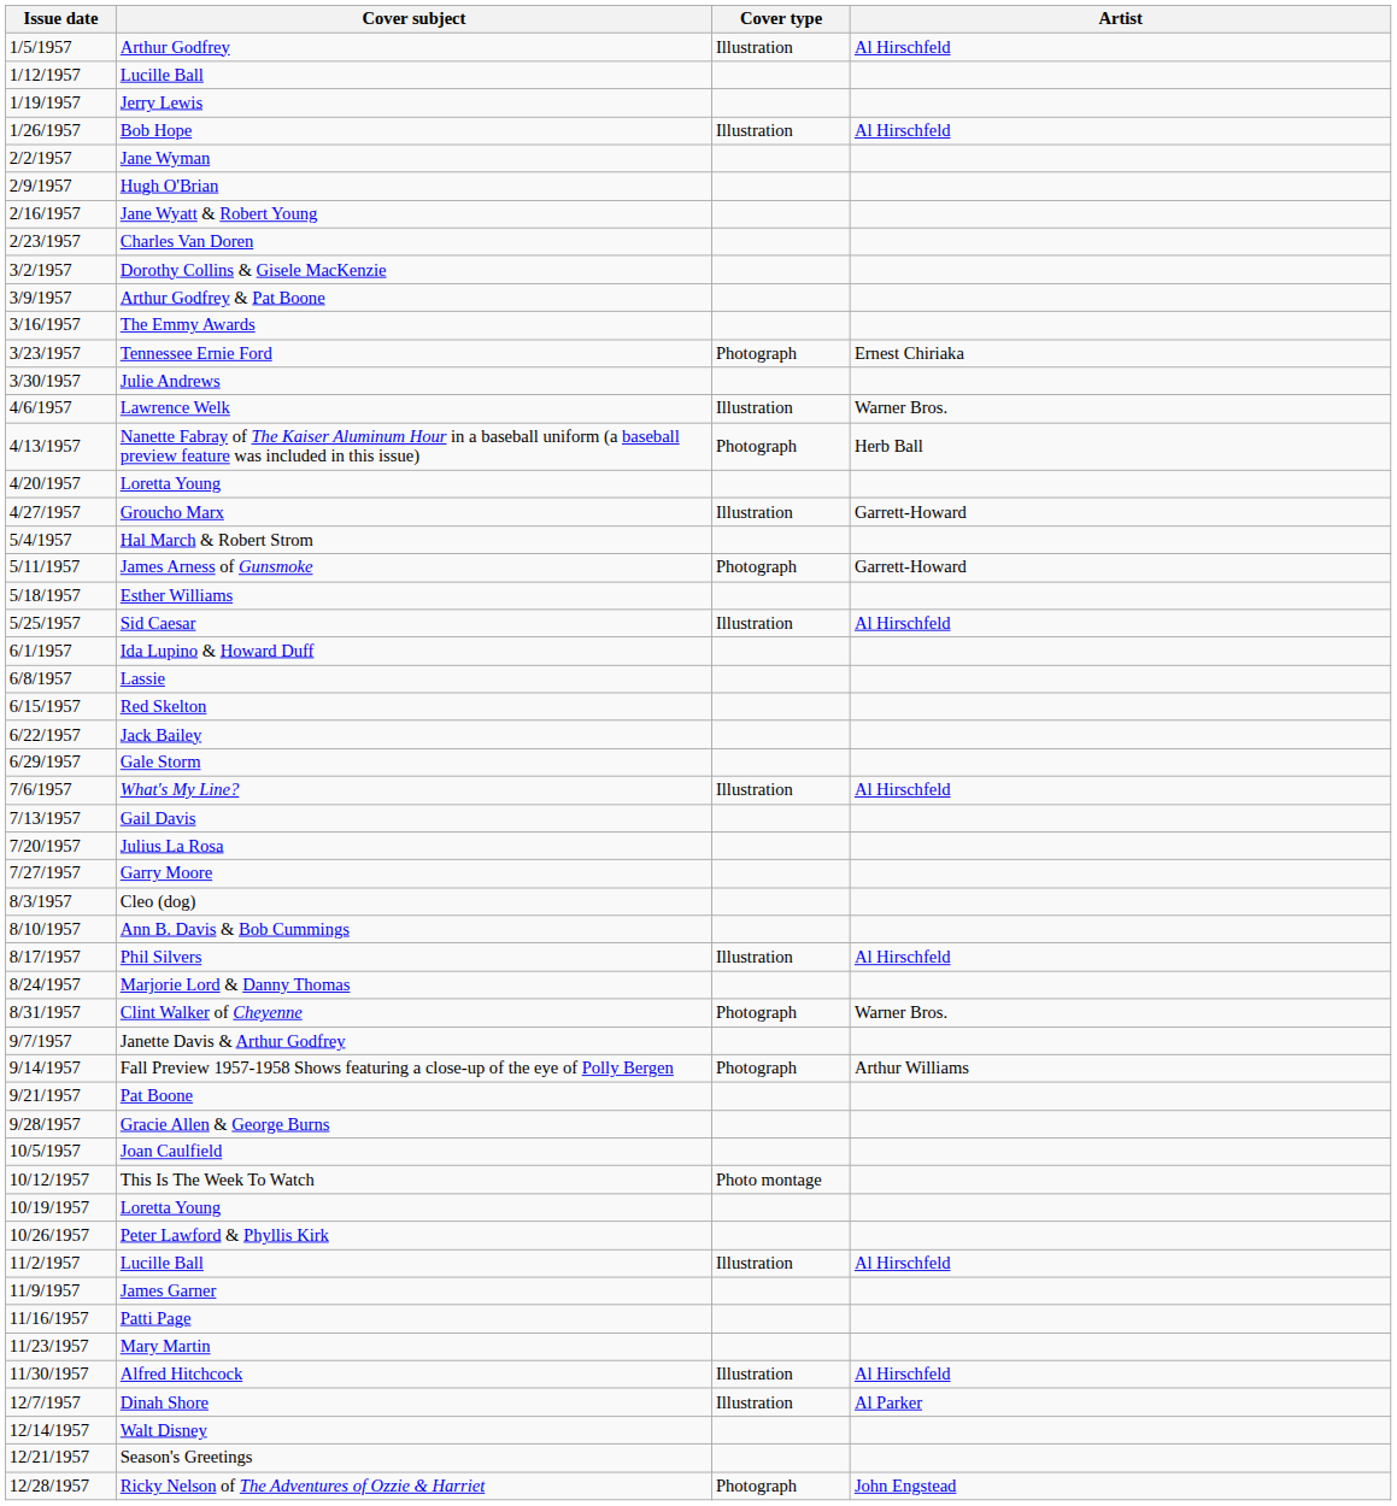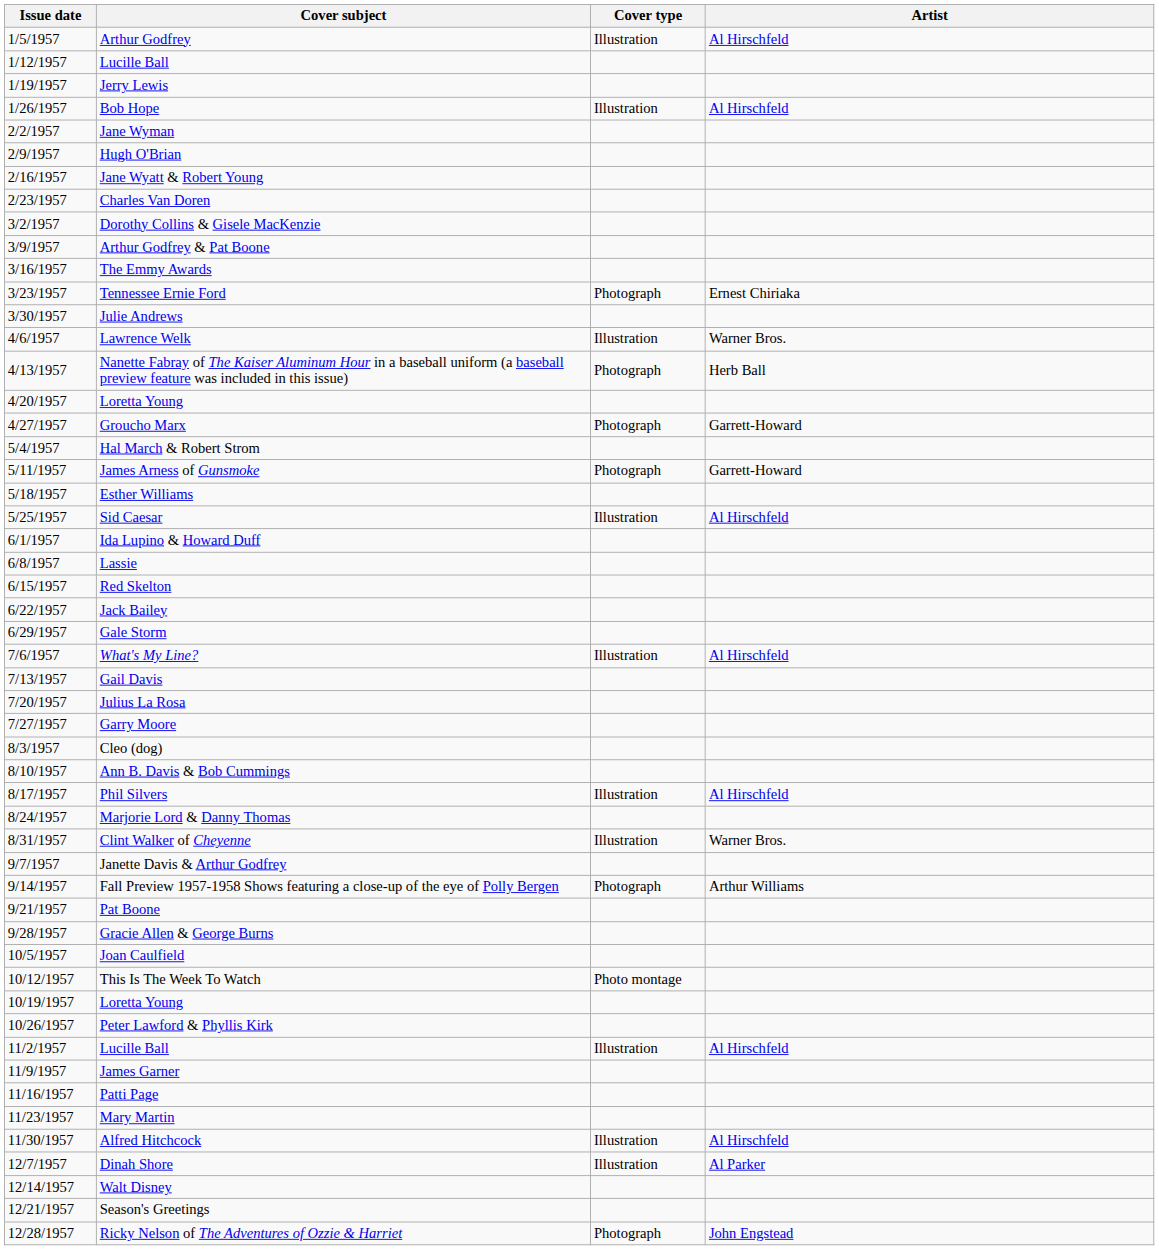 <table class="wikitable sortable" width=100% style="font-size:100%;">
 <tr>
 <th width=8%>Issue date</th>
 <th width=43%>Cover subject</th>
 <th width=10%>Cover type</th>
 <th width=39%>Artist</th>
 </tr>
 <tr>
 <td>1/5/1957</td>
 <td><a href='#'>Arthur Godfrey</a></td>
 <td>Illustration</td>
 <td><a href='#'>Al Hirschfeld</a></td>
 </tr>
 <tr>
 <td>1/12/1957</td>
 <td><a href='#'>Lucille Ball</a></td>
 <td></td>
 <td></td>
 </tr>
 <tr>
 <td>1/19/1957</td>
 <td><a href='#'>Jerry Lewis</a></td>
 <td></td>
 <td></td>
 </tr>
 <tr>
 <td>1/26/1957</td>
 <td><a href='#'>Bob Hope</a></td>
 <td>Illustration</td>
 <td><a href='#'>Al Hirschfeld</a></td>
 </tr>
 <tr>
 <td>2/2/1957</td>
 <td><a href='#'>Jane Wyman</a></td>
 <td></td>
 <td></td>
 </tr>
 <tr>
 <td>2/9/1957</td>
 <td><a href='#'>Hugh O'Brian</a></td>
 <td></td>
 <td></td>
 </tr>
 <tr>
 <td>2/16/1957</td>
 <td><a href='#'>Jane Wyatt</a> & <a href='#'>Robert Young</a></td>
 <td></td>
 <td></td>
 </tr>
 <tr>
 <td>2/23/1957</td>
 <td><a href='#'>Charles Van Doren</a></td>
 <td></td>
 <td></td>
 </tr>
 <tr>
 <td>3/2/1957</td>
 <td><a href='#'>Dorothy Collins</a> & <a href='#'>Gisele MacKenzie</a></td>
 <td></td>
 <td></td>
 </tr>
 <tr>
 <td>3/9/1957</td>
 <td><a href='#'>Arthur Godfrey</a> & <a href='#'>Pat Boone</a></td>
 <td></td>
 <td></td>
 </tr>
 <tr>
 <td>3/16/1957</td>
 <td><a href='#'>The Emmy Awards</a></td>
 <td></td>
 <td></td>
 </tr>
 <tr>
 <td>3/23/1957</td>
 <td><a href='#'>Tennessee Ernie Ford</a></td>
 <td>Photograph</td>
 <td>Ernest Chiriaka</td>
 </tr>
 <tr>
 <td>3/30/1957</td>
 <td><a href='#'>Julie Andrews</a></td>
 <td></td>
 <td></td>
 </tr>
 <tr>
 <td>4/6/1957</td>
 <td><a href='#'>Lawrence Welk</a></td>
 <td>Illustration</td>
 <td>Warner Bros.</td>
 </tr>
 <tr>
 <td>4/13/1957</td>
 <td><a href='#'>Nanette Fabray</a> of <em><a href='#'>The Kaiser Aluminum Hour</a></em> in a baseball uniform (a <a href='#'>baseball preview feature</a> was included in this issue)</td>
 <td>Photograph</td>
 <td>Herb Ball</td>
 </tr>
 <tr>
 <td>4/20/1957</td>
 <td><a href='#'>Loretta Young</a></td>
 <td></td>
 <td></td>
 </tr>
 <tr>
 <td>4/27/1957</td>
 <td><a href='#'>Groucho Marx</a></td>
-<td>Illustration</td>
+<td>Photograph</td>
 <td>Garrett-Howard</td>
 </tr>
 <tr>
 <td>5/4/1957</td>
 <td><a href='#'>Hal March</a> & Robert Strom</td>
 <td></td>
 <td></td>
 </tr>
 <tr>
 <td>5/11/1957</td>
 <td><a href='#'>James Arness</a> of <em><a href='#'>Gunsmoke</a></em></td>
 <td>Photograph</td>
 <td>Garrett-Howard</td>
 </tr>
 <tr>
 <td>5/18/1957</td>
 <td><a href='#'>Esther Williams</a></td>
 <td></td>
 <td></td>
 </tr>
 <tr>
 <td>5/25/1957</td>
 <td><a href='#'>Sid Caesar</a></td>
 <td>Illustration</td>
 <td><a href='#'>Al Hirschfeld</a></td>
 </tr>
 <tr>
 <td>6/1/1957</td>
 <td><a href='#'>Ida Lupino</a> & <a href='#'>Howard Duff</a></td>
 <td></td>
 <td></td>
 </tr>
 <tr>
 <td>6/8/1957</td>
 <td><a href='#'>Lassie</a></td>
 <td></td>
 <td></td>
 </tr>
 <tr>
 <td>6/15/1957</td>
 <td><a href='#'>Red Skelton</a></td>
 <td></td>
 <td></td>
 </tr>
 <tr>
 <td>6/22/1957</td>
 <td><a href='#'>Jack Bailey</a></td>
 <td></td>
 <td></td>
 </tr>
 <tr>
 <td>6/29/1957</td>
 <td><a href='#'>Gale Storm</a></td>
 <td></td>
 <td></td>
 </tr>
 <tr>
 <td>7/6/1957</td>
 <td><em><a href='#'>What's My Line?</a></em></td>
 <td>Illustration</td>
 <td><a href='#'>Al Hirschfeld</a></td>
 </tr>
 <tr>
 <td>7/13/1957</td>
 <td><a href='#'>Gail Davis</a></td>
 <td></td>
 <td></td>
 </tr>
 <tr>
 <td>7/20/1957</td>
 <td><a href='#'>Julius La Rosa</a></td>
 <td></td>
 <td></td>
 </tr>
 <tr>
 <td>7/27/1957</td>
 <td><a href='#'>Garry Moore</a></td>
 <td></td>
 <td></td>
 </tr>
 <tr>
 <td>8/3/1957</td>
 <td>Cleo (dog)</td>
 <td></td>
 <td></td>
 </tr>
 <tr>
 <td>8/10/1957</td>
 <td><a href='#'>Ann B. Davis</a> & <a href='#'>Bob Cummings</a></td>
 <td></td>
 <td></td>
 </tr>
 <tr>
 <td>8/17/1957</td>
 <td><a href='#'>Phil Silvers</a></td>
 <td>Illustration</td>
 <td><a href='#'>Al Hirschfeld</a></td>
 </tr>
 <tr>
 <td>8/24/1957</td>
 <td><a href='#'>Marjorie Lord</a> & <a href='#'>Danny Thomas</a></td>
 <td></td>
 <td></td>
 </tr>
 <tr>
 <td>8/31/1957</td>
 <td><a href='#'>Clint Walker</a> of <em><a href='#'>Cheyenne</a></em></td>
-<td>Photograph</td>
+<td>Illustration</td>
 <td>Warner Bros.</td>
 </tr>
 <tr>
 <td>9/7/1957</td>
 <td>Janette Davis & <a href='#'>Arthur Godfrey</a></td>
 <td></td>
 <td></td>
 </tr>
 <tr>
 <td>9/14/1957</td>
 <td>Fall Preview 1957-1958 Shows featuring a close-up of the eye of <a href='#'>Polly Bergen</a></td>
 <td>Photograph</td>
 <td>Arthur Williams</td>
 </tr>
 <tr>
 <td>9/21/1957</td>
 <td><a href='#'>Pat Boone</a></td>
 <td></td>
 <td></td>
 </tr>
 <tr>
 <td>9/28/1957</td>
 <td><a href='#'>Gracie Allen</a> & <a href='#'>George Burns</a></td>
 <td></td>
 <td></td>
 </tr>
 <tr>
 <td>10/5/1957</td>
 <td><a href='#'>Joan Caulfield</a></td>
 <td></td>
 <td></td>
 </tr>
 <tr>
 <td>10/12/1957</td>
 <td>This Is The Week To Watch</td>
 <td>Photo montage</td>
 <td></td>
 </tr>
 <tr>
 <td>10/19/1957</td>
 <td><a href='#'>Loretta Young</a></td>
 <td></td>
 <td></td>
 </tr>
 <tr>
 <td>10/26/1957</td>
 <td><a href='#'>Peter Lawford</a> & <a href='#'>Phyllis Kirk</a></td>
 <td></td>
 <td></td>
 </tr>
 <tr>
 <td>11/2/1957</td>
 <td><a href='#'>Lucille Ball</a></td>
 <td>Illustration</td>
 <td><a href='#'>Al Hirschfeld</a></td>
 </tr>
 <tr>
 <td>11/9/1957</td>
 <td><a href='#'>James Garner</a></td>
 <td></td>
 <td></td>
 </tr>
 <tr>
 <td>11/16/1957</td>
 <td><a href='#'>Patti Page</a></td>
 <td></td>
 <td></td>
 </tr>
 <tr>
 <td>11/23/1957</td>
 <td><a href='#'>Mary Martin</a></td>
 <td></td>
 <td></td>
 </tr>
 <tr>
 <td>11/30/1957</td>
 <td><a href='#'>Alfred Hitchcock</a></td>
 <td>Illustration</td>
 <td><a href='#'>Al Hirschfeld</a></td>
 </tr>
 <tr>
 <td>12/7/1957</td>
 <td><a href='#'>Dinah Shore</a></td>
 <td>Illustration</td>
 <td><a href='#'>Al Parker</a></td>
 </tr>
 <tr>
 <td>12/14/1957</td>
 <td><a href='#'>Walt Disney</a></td>
 <td></td>
 <td></td>
 </tr>
 <tr>
 <td>12/21/1957</td>
 <td>Season's Greetings</td>
 <td></td>
 <td></td>
 </tr>
 <tr>
 <td>12/28/1957</td>
 <td><a href='#'>Ricky Nelson</a> of <em><a href='#'>The Adventures of Ozzie & Harriet</a></em></td>
 <td>Photograph</td>
 <td><a href='#'>John Engstead</a></td>
 </tr>
 </table>
